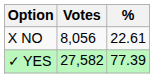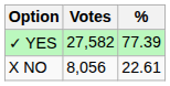 <table class="wikitable">
 <tr>
 <th>Option</th>
 <th>Votes</th>
 <th>%</th>
 </tr>
 <tr>
+<td style=background:#bbf8be>✓ YES</td>
+<td style=background:#bbf8be>27,582</td>
+<td style=background:#bbf8be>77.39</td>
+</tr>
+<tr>
 <td>X NO</td>
 <td>8,056</td>
 <td>22.61</td>
 </tr>
-<tr>
-<td style=background:#bbf8be>✓ YES</td>
-<td style=background:#bbf8be>27,582</td>
-<td style=background:#bbf8be>77.39</td>
-</tr>
 </table>
